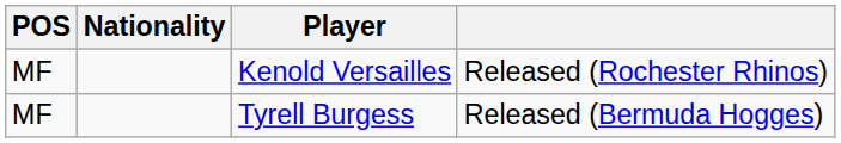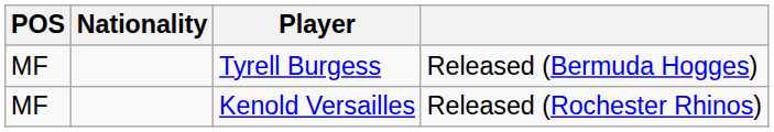 <table class="wikitable">
 <tr>
 <th>POS</th>
 <th>Nationality</th>
 <th>Player</th>
 <th></th>
 </tr>
 <tr>
 <td>MF</td>
 <td></td>
-<td><a href='#'>Kenold Versailles</a></td>
-<td>Released (<a href='#'>Rochester Rhinos</a>)</td>
+<td><a href='#'>Tyrell Burgess</a></td>
+<td>Released (<a href='#'>Bermuda Hogges</a>)</td>
 </tr>
 <tr>
 <td>MF</td>
 <td></td>
-<td><a href='#'>Tyrell Burgess</a></td>
-<td>Released (<a href='#'>Bermuda Hogges</a>)</td>
+<td><a href='#'>Kenold Versailles</a></td>
+<td>Released (<a href='#'>Rochester Rhinos</a>)</td>
 </tr>
 </table>
